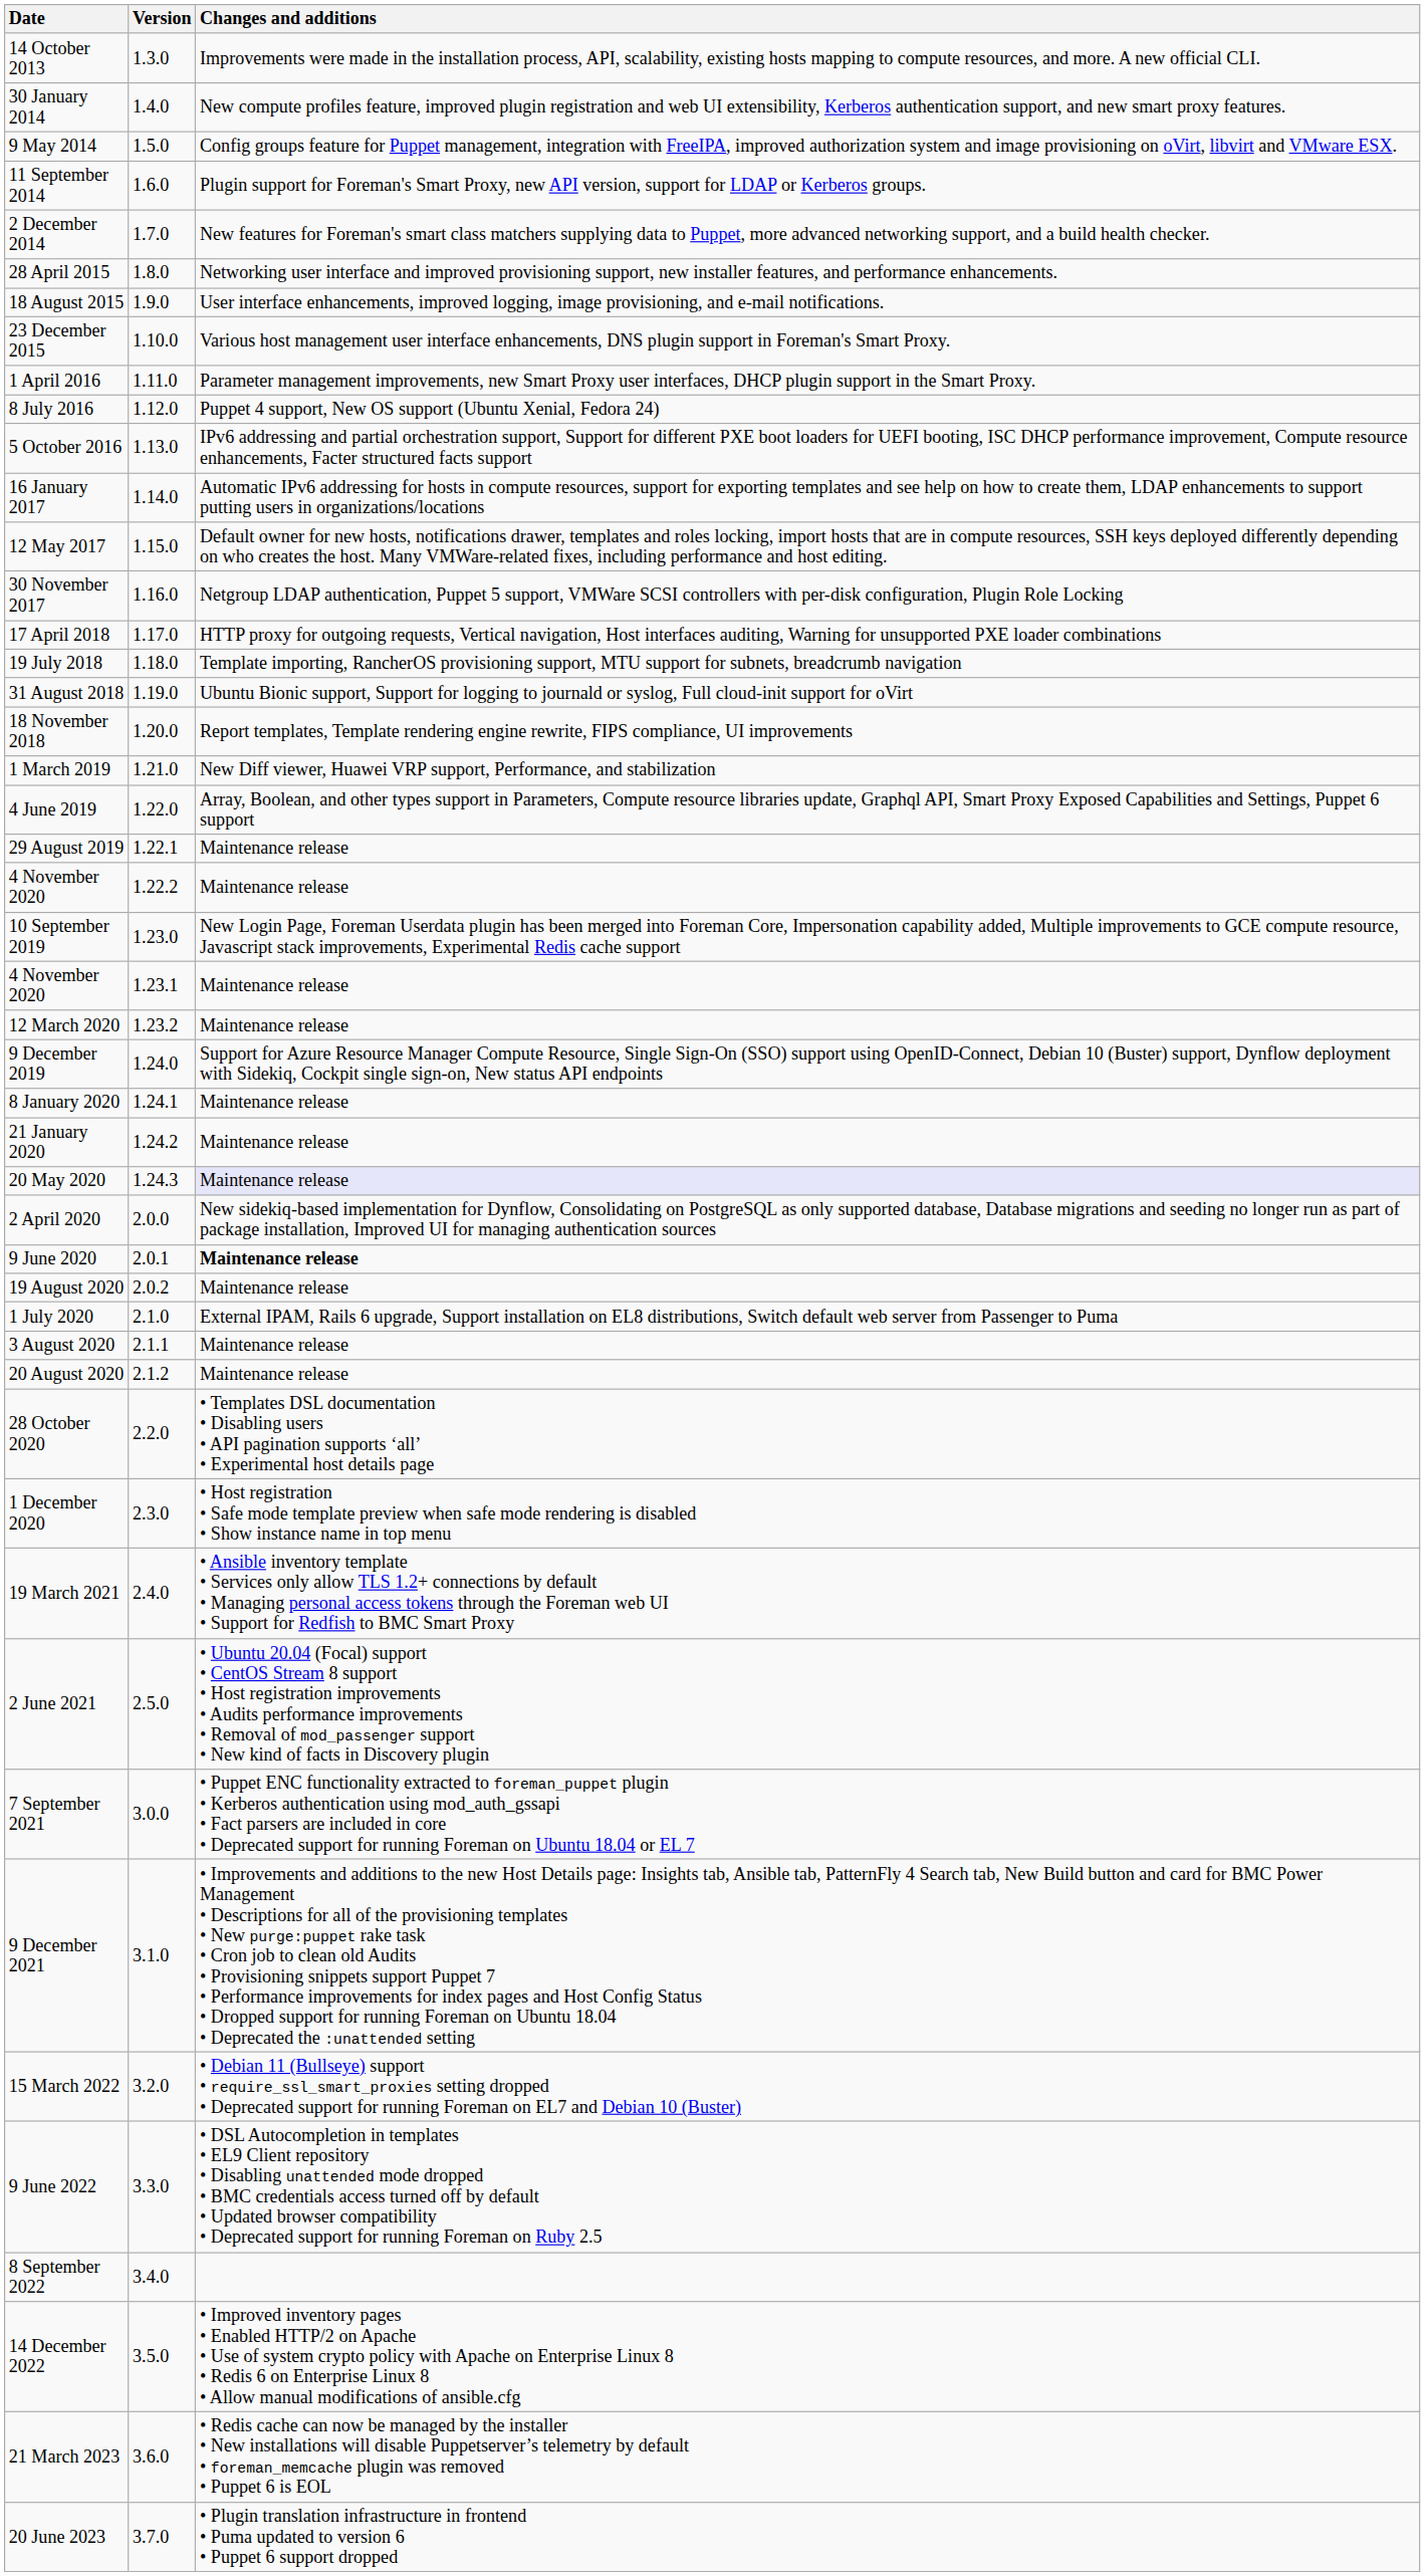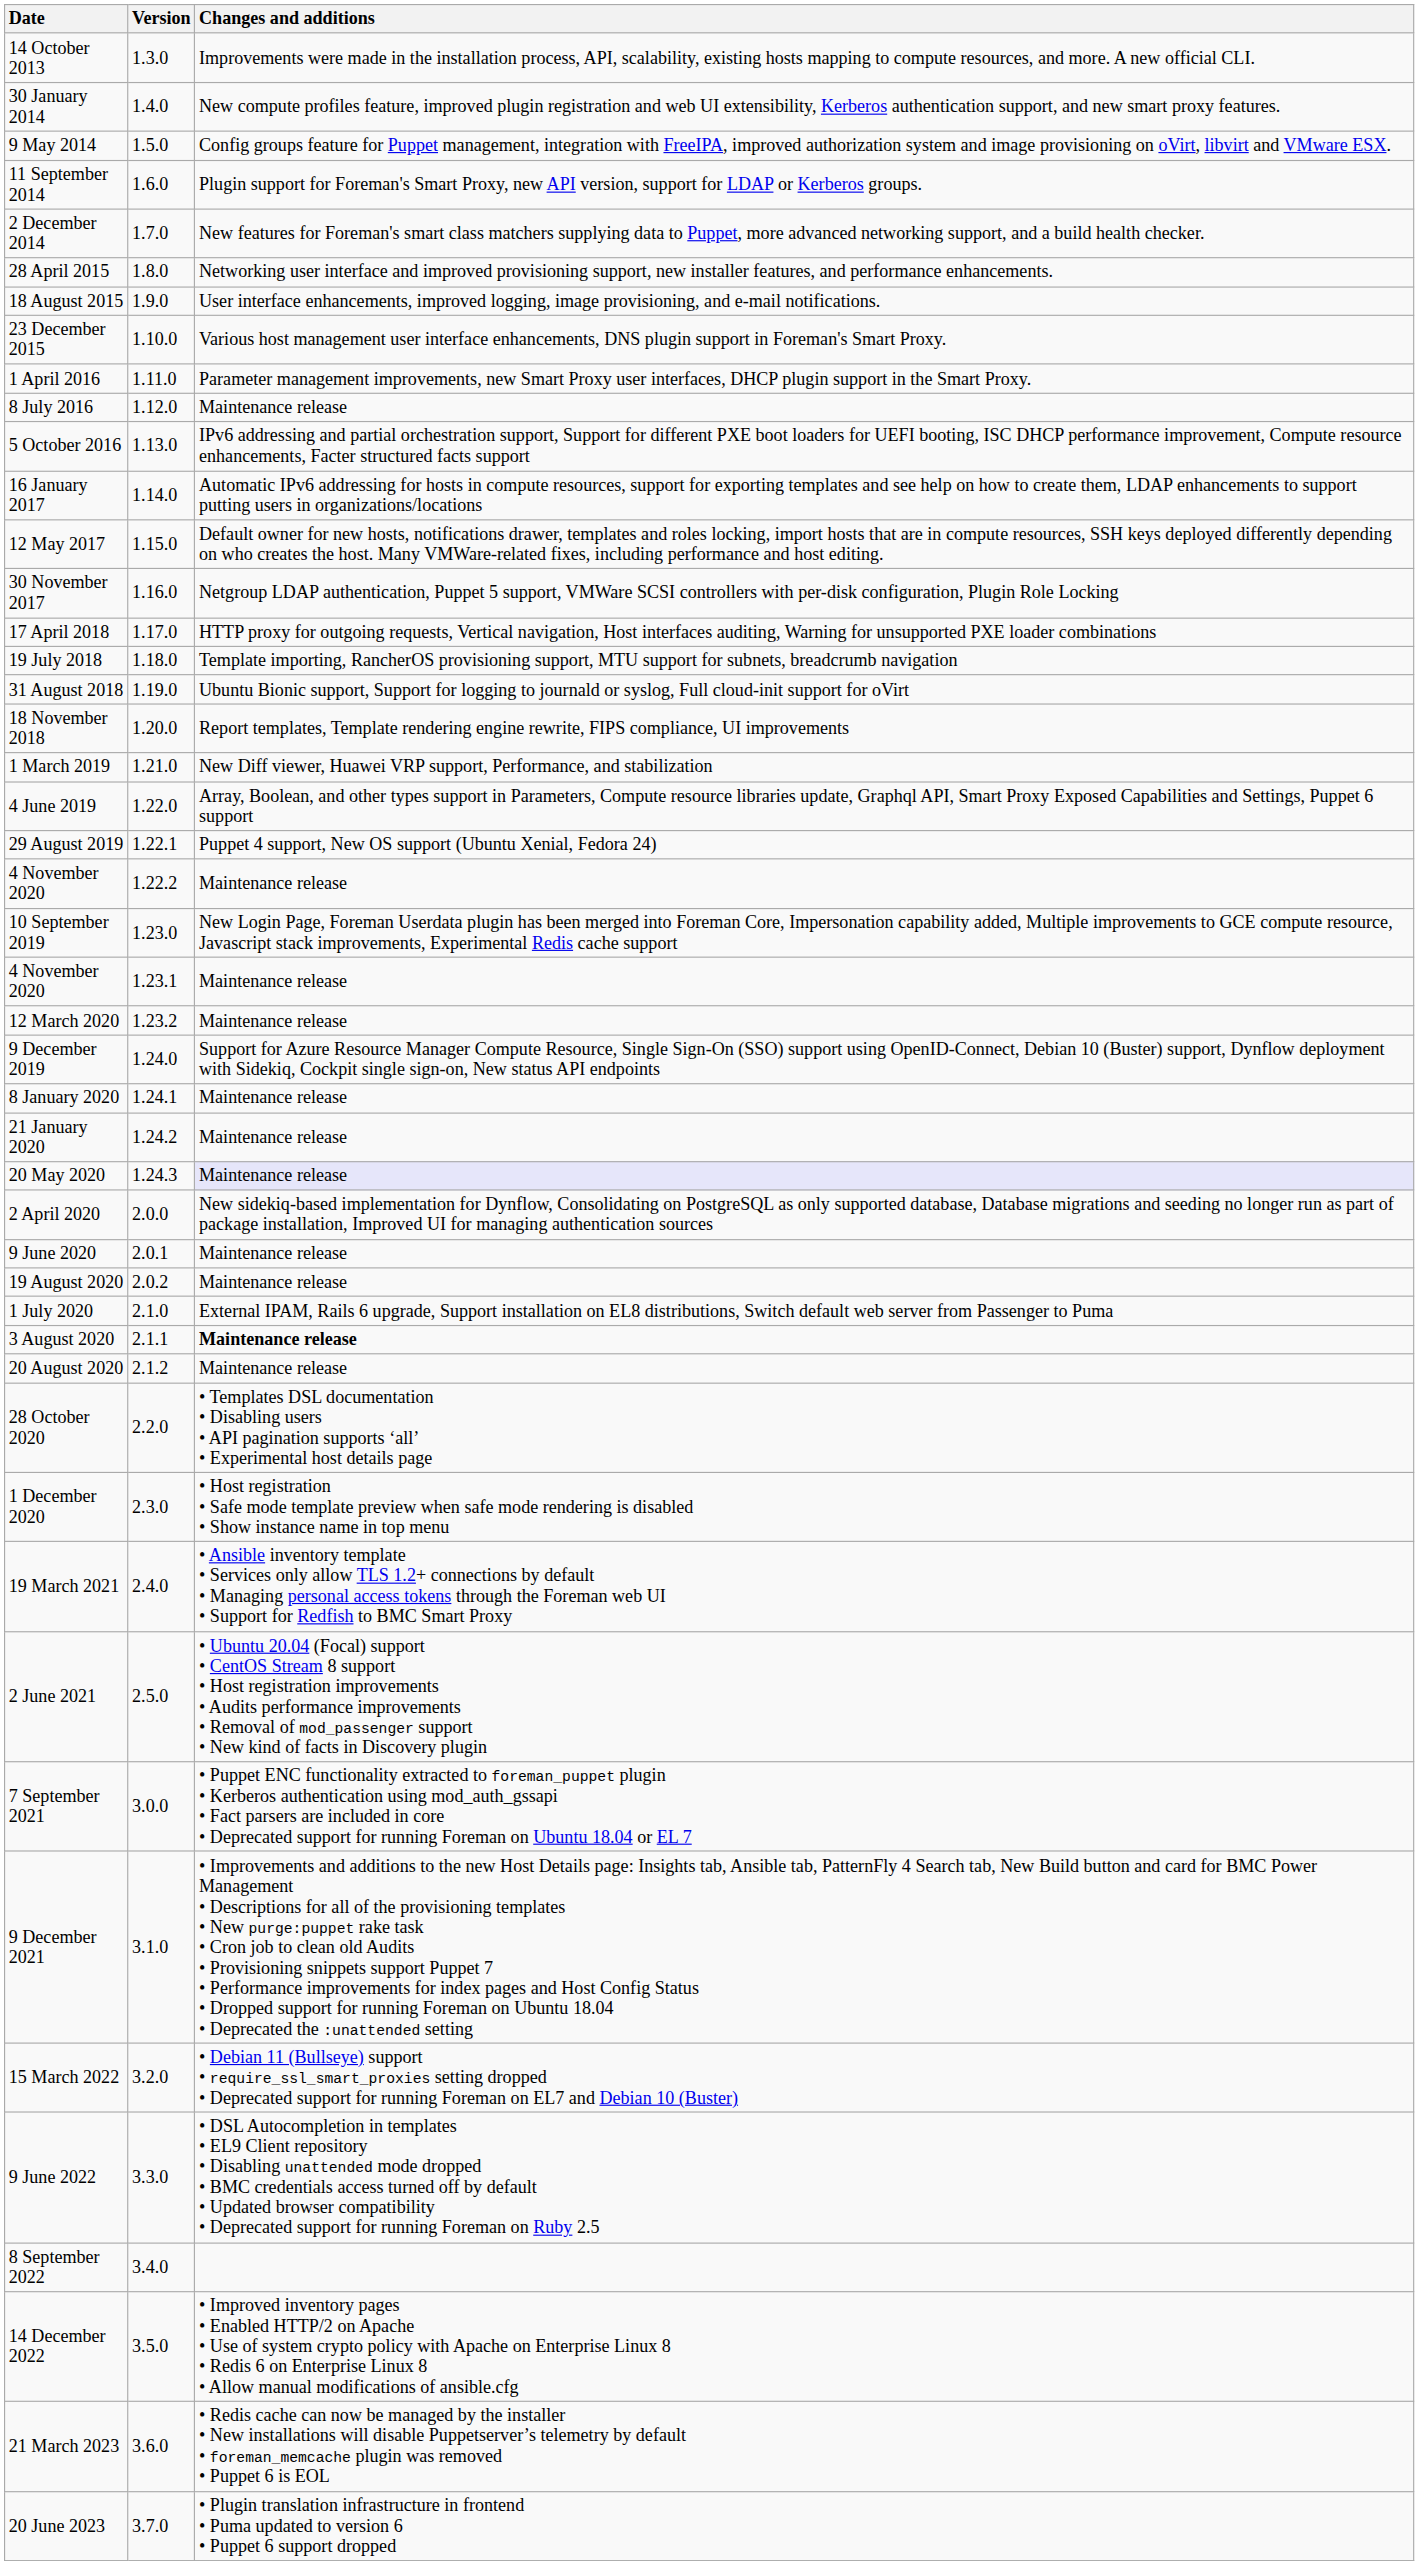 <table class="wikitable">
 <tr>
 <th style="text-align:left;">Date</th>
 <th style="text-align:left;">Version</th>
 <th style="text-align:left;">Changes and additions</th>
 </tr>
 <tr>
 <td>14 October 2013</td>
 <td>1.3.0</td>
 <td>Improvements were made in the installation process, API, scalability, existing hosts mapping to compute resources, and more. A new official CLI.</td>
 </tr>
 <tr>
 <td>30 January 2014</td>
 <td>1.4.0</td>
 <td>New compute profiles feature, improved plugin registration and web UI extensibility, <a href='#'>Kerberos</a> authentication support, and new smart proxy features.</td>
 </tr>
 <tr>
 <td>9 May 2014</td>
 <td>1.5.0</td>
 <td>Config groups feature for <a href='#'>Puppet</a> management, integration with <a href='#'>FreeIPA</a>, improved authorization system and image provisioning on <a href='#'>oVirt</a>, <a href='#'>libvirt</a> and <a href='#'>VMware ESX</a>.</td>
 </tr>
 <tr>
 <td>11 September 2014</td>
 <td>1.6.0</td>
 <td>Plugin support for Foreman's Smart Proxy, new <a href='#'>API</a> version, support for <a href='#'>LDAP</a> or <a href='#'>Kerberos</a> groups.</td>
 </tr>
 <tr>
 <td>2 December 2014</td>
 <td>1.7.0</td>
 <td>New features for Foreman's smart class matchers supplying data to <a href='#'>Puppet</a>, more advanced networking support, and a build health checker.</td>
 </tr>
 <tr>
 <td>28 April 2015</td>
 <td>1.8.0</td>
 <td>Networking user interface and improved provisioning support, new installer features, and performance enhancements.</td>
 </tr>
 <tr>
 <td>18 August 2015</td>
 <td>1.9.0</td>
 <td>User interface enhancements, improved logging, image provisioning, and e-mail notifications.</td>
 </tr>
 <tr>
 <td>23 December 2015</td>
 <td>1.10.0</td>
 <td>Various host management user interface enhancements, DNS plugin support in Foreman's Smart Proxy.</td>
 </tr>
 <tr>
 <td>1 April 2016</td>
 <td>1.11.0</td>
 <td>Parameter management improvements, new Smart Proxy user interfaces, DHCP plugin support in the Smart Proxy.</td>
 </tr>
 <tr>
 <td>8 July 2016</td>
 <td>1.12.0</td>
-<td>Puppet 4 support, New OS support (Ubuntu Xenial, Fedora 24)</td>
+<td>Maintenance release</td>
 </tr>
 <tr>
 <td>5 October 2016</td>
 <td>1.13.0</td>
 <td>IPv6 addressing and partial orchestration support, Support for different PXE boot loaders for UEFI booting, ISC DHCP performance improvement, Compute resource enhancements, Facter structured facts support</td>
 </tr>
 <tr>
 <td>16 January 2017</td>
 <td>1.14.0</td>
 <td>Automatic IPv6 addressing for hosts in compute resources, support for exporting templates and see help on how to create them, LDAP enhancements to support putting users in organizations/locations</td>
 </tr>
 <tr>
 <td>12 May 2017</td>
 <td>1.15.0</td>
 <td>Default owner for new hosts, notifications drawer, templates and roles locking, import hosts that are in compute resources, SSH keys deployed differently depending on who creates the host. Many VMWare-related fixes, including performance and host editing.</td>
 </tr>
 <tr>
 <td>30 November 2017</td>
 <td>1.16.0</td>
 <td>Netgroup LDAP authentication, Puppet 5 support, VMWare SCSI controllers with per-disk configuration, Plugin Role Locking</td>
 </tr>
 <tr>
 <td>17 April 2018</td>
 <td>1.17.0</td>
 <td>HTTP proxy for outgoing requests, Vertical navigation, Host interfaces auditing, Warning for unsupported PXE loader combinations</td>
 </tr>
 <tr>
 <td>19 July 2018</td>
 <td>1.18.0</td>
 <td>Template importing, RancherOS provisioning support, MTU support for subnets, breadcrumb navigation</td>
 </tr>
 <tr>
 <td>31 August 2018</td>
 <td>1.19.0</td>
 <td>Ubuntu Bionic support, Support for logging to journald or syslog, Full cloud-init support for oVirt</td>
 </tr>
 <tr>
 <td>18 November 2018</td>
 <td>1.20.0</td>
 <td>Report templates, Template rendering engine rewrite, FIPS compliance, UI improvements</td>
 </tr>
 <tr>
 <td>1 March 2019</td>
 <td>1.21.0</td>
 <td>New Diff viewer, Huawei VRP support, Performance, and stabilization</td>
 </tr>
 <tr>
 <td>4 June 2019</td>
 <td>1.22.0</td>
 <td>Array, Boolean, and other types support in Parameters, Compute resource libraries update, Graphql API, Smart Proxy Exposed Capabilities and Settings, Puppet 6 support</td>
 </tr>
 <tr>
 <td>29 August 2019</td>
 <td>1.22.1</td>
-<td>Maintenance release</td>
+<td>Puppet 4 support, New OS support (Ubuntu Xenial, Fedora 24)</td>
 </tr>
 <tr>
 <td>4 November 2020</td>
 <td>1.22.2</td>
 <td>Maintenance release</td>
 </tr>
 <tr>
 <td>10 September 2019</td>
 <td>1.23.0</td>
 <td>New Login Page, Foreman Userdata plugin has been merged into Foreman Core, Impersonation capability added, Multiple improvements to GCE compute resource, Javascript stack improvements, Experimental <a href='#'>Redis</a> cache support</td>
 </tr>
 <tr>
 <td>4 November 2020</td>
 <td>1.23.1</td>
 <td>Maintenance release</td>
 </tr>
 <tr>
 <td>12 March 2020</td>
 <td>1.23.2</td>
 <td>Maintenance release</td>
 </tr>
 <tr>
 <td>9 December 2019</td>
 <td>1.24.0</td>
 <td>Support for Azure Resource Manager Compute Resource, Single Sign-On (SSO) support using OpenID-Connect, Debian 10 (Buster) support, Dynflow deployment with Sidekiq, Cockpit single sign-on, New status API endpoints</td>
 </tr>
 <tr>
 <td>8 January 2020</td>
 <td>1.24.1</td>
 <td>Maintenance release</td>
 </tr>
 <tr>
 <td>21 January 2020</td>
 <td>1.24.2</td>
 <td>Maintenance release</td>
 </tr>
 <tr>
 <td>20 May 2020</td>
 <td>1.24.3</td>
 <td style="background: lavender;">Maintenance release</td>
 </tr>
 <tr>
 <td>2 April 2020</td>
 <td>2.0.0</td>
 <td>New sidekiq-based implementation for Dynflow, Consolidating on PostgreSQL as only supported database, Database migrations and seeding no longer run as part of package installation, Improved UI for managing authentication sources</td>
 </tr>
 <tr>
 <td>9 June 2020</td>
 <td>2.0.1</td>
-<td><strong>Maintenance release</strong></td>
+<td>Maintenance release</td>
 </tr>
 <tr>
 <td>19 August 2020</td>
 <td>2.0.2</td>
 <td>Maintenance release</td>
 </tr>
 <tr>
 <td>1 July 2020</td>
 <td>2.1.0</td>
 <td>External IPAM, Rails 6 upgrade, Support installation on EL8 distributions, Switch default web server from Passenger to Puma</td>
 </tr>
 <tr>
 <td>3 August 2020</td>
 <td>2.1.1</td>
-<td>Maintenance release</td>
+<td><strong>Maintenance release</strong></td>
 </tr>
 <tr>
 <td>20 August 2020</td>
 <td>2.1.2</td>
 <td>Maintenance release</td>
 </tr>
 <tr>
 <td>28 October 2020</td>
 <td>2.2.0</td>
 <td>• Templates DSL documentation <br> • Disabling users <br> • API pagination supports ‘all’ <br> • Experimental host details page</td>
 </tr>
 <tr>
 <td>1 December 2020</td>
 <td>2.3.0</td>
 <td>• Host registration <br> • Safe mode template preview when safe mode rendering is disabled <br> • Show instance name in top menu</td>
 </tr>
 <tr>
 <td>19 March 2021</td>
 <td>2.4.0</td>
 <td>• <a href='#'>Ansible</a> inventory template <br> • Services only allow <a href='#'>TLS 1.2</a>+ connections by default <br> • Managing <a href='#'>personal access tokens</a> through the Foreman web UI <br> • Support for <a href='#'>Redfish</a> to BMC Smart Proxy</td>
 </tr>
 <tr>
 <td>2 June 2021</td>
 <td>2.5.0</td>
 <td>• <a href='#'>Ubuntu 20.04</a> (Focal) support <br> • <a href='#'>CentOS Stream</a> 8 support <br> • Host registration improvements <br> • Audits performance improvements <br> • Removal of <code>mod_passenger</code> support <br> • New kind of facts in Discovery plugin</td>
 </tr>
 <tr>
 <td>7 September 2021</td>
 <td>3.0.0</td>
 <td>• Puppet ENC functionality extracted to <code>foreman_puppet</code> plugin <br> • Kerberos authentication using mod_auth_gssapi <br> • Fact parsers are included in core <br> • Deprecated support for running Foreman on <a href='#'>Ubuntu 18.04</a> or <a href='#'>EL 7</a></td>
 </tr>
 <tr>
 <td>9 December 2021</td>
 <td>3.1.0</td>
 <td>• Improvements and additions to the new Host Details page: Insights tab, Ansible tab, PatternFly 4 Search tab, New Build button and card for BMC Power Management <br> • Descriptions for all of the provisioning templates <br> • New <code>purge:puppet</code> rake task <br> • Cron job to clean old Audits <br> • Provisioning snippets support Puppet 7 <br> • Performance improvements for index pages and Host Config Status <br> • Dropped support for running Foreman on Ubuntu 18.04 <br> • Deprecated the <code>:unattended</code> setting</td>
 </tr>
 <tr>
 <td>15 March 2022</td>
 <td>3.2.0</td>
 <td>• <a href='#'>Debian 11 (Bullseye)</a> support <br> • <code>require_ssl_smart_proxies</code> setting dropped <br> • Deprecated support for running Foreman on EL7 and <a href='#'>Debian 10 (Buster)</a></td>
 </tr>
 <tr>
 <td>9 June 2022</td>
 <td>3.3.0</td>
 <td>• DSL Autocompletion in templates <br> • EL9 Client repository <br> • Disabling <code>unattended</code> mode dropped <br> • BMC credentials access turned off by default <br> • Updated browser compatibility <br> • Deprecated support for running Foreman on <a href='#'>Ruby</a> 2.5</td>
 </tr>
 <tr>
 <td>8 September 2022</td>
 <td>3.4.0</td>
 <td></td>
 </tr>
 <tr>
 <td>14 December 2022</td>
 <td>3.5.0</td>
 <td>• Improved inventory pages <br> • Enabled HTTP/2 on Apache <br> • Use of system crypto policy with Apache on Enterprise Linux 8 <br> • Redis 6 on Enterprise Linux 8 <br> • Allow manual modifications of ansible.cfg</td>
 </tr>
 <tr>
 <td>21 March 2023</td>
 <td>3.6.0</td>
 <td>• Redis cache can now be managed by the installer <br> • New installations will disable Puppetserver’s telemetry by default <br> • <code>foreman_memcache</code> plugin was removed <br> • Puppet 6 is EOL</td>
 </tr>
 <tr>
 <td>20 June 2023</td>
 <td>3.7.0</td>
 <td>• Plugin translation infrastructure in frontend <br> • Puma updated to version 6 <br> • Puppet 6 support dropped</td>
 </tr>
 </table>
